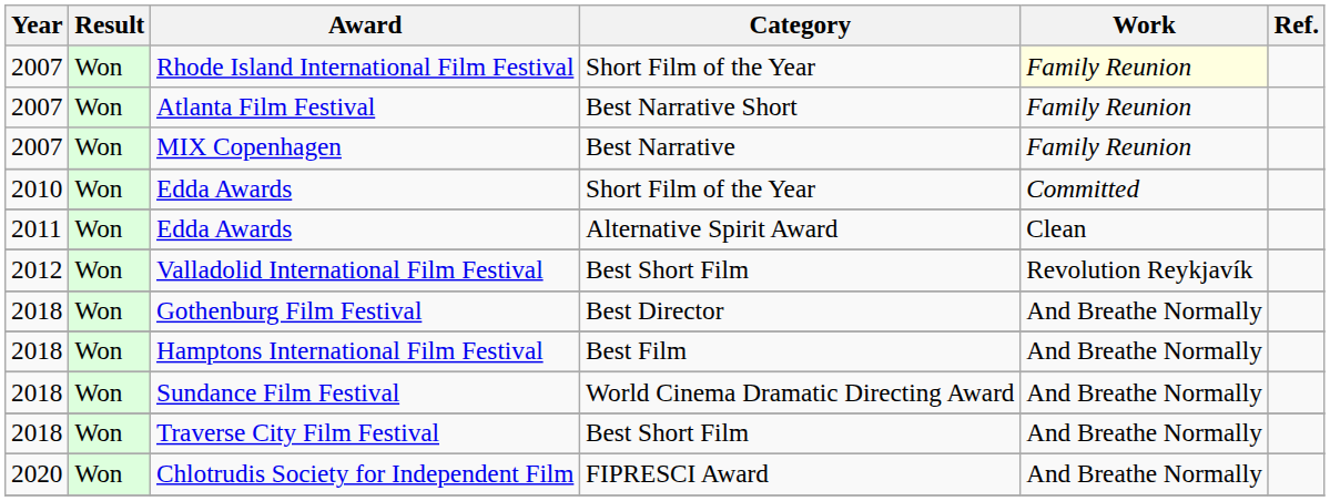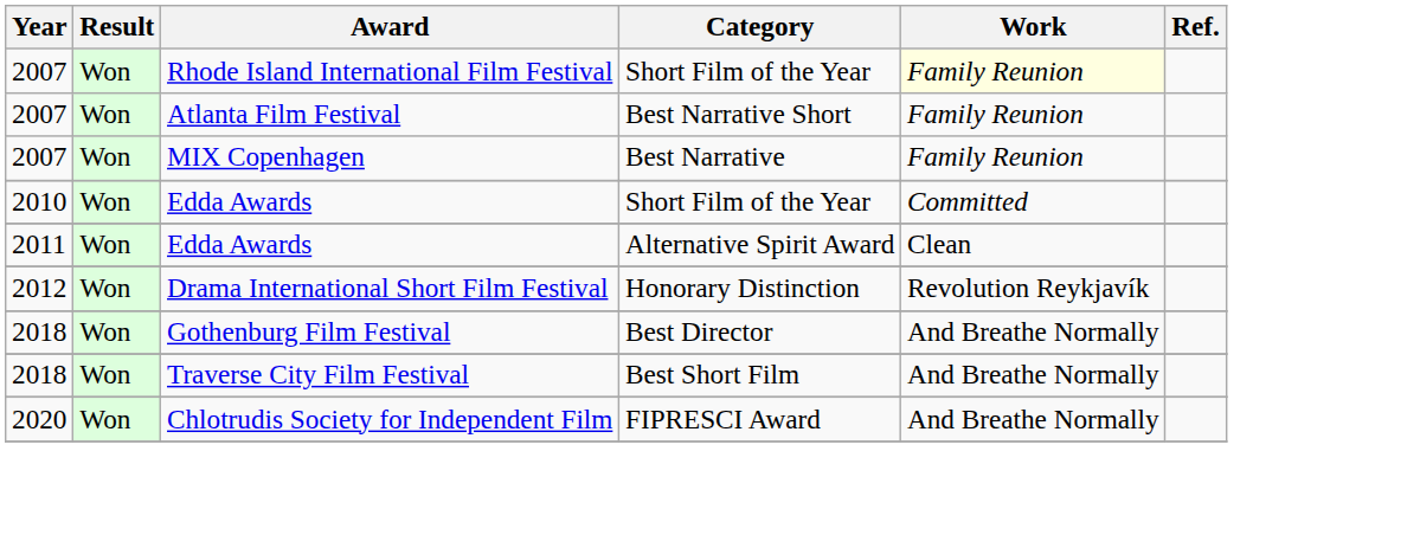 <table class="wikitable">
 <tr>
 <th>Year</th>
 <th>Result</th>
 <th>Award</th>
 <th>Category</th>
 <th>Work</th>
 <th>Ref.</th>
 </tr>
 <tr>
 <td>2007</td>
 <td style="background: #ddffdd">Won</td>
 <td><a href='#'>Rhode Island International Film Festival</a></td>
 <td>Short Film of the Year</td>
 <td style="background: lightyellow;"><em>Family Reunion</em></td>
 <td></td>
 </tr>
 <tr>
 <td rowspan="1">2007</td>
 <td style="background: #ddffdd">Won</td>
 <td><a href='#'>Atlanta Film Festival</a></td>
 <td>Best Narrative Short</td>
 <td><em>Family Reunion</em></td>
 <td></td>
 </tr>
 <tr>
 <td rowspan="1">2007</td>
 <td style="background: #ddffdd">Won</td>
 <td><a href='#'>MIX Copenhagen</a></td>
 <td>Best Narrative</td>
 <td><em>Family Reunion</em></td>
 <td></td>
 </tr>
 <tr>
 </tr>
 <tr>
 <td rowspan="1">2010</td>
 <td style="background: #ddffdd">Won</td>
 <td><a href='#'>Edda Awards</a></td>
 <td>Short Film of the Year</td>
 <td><em>Committed</em></td>
 <td></td>
 </tr>
 <tr>
 </tr>
 <tr>
 <td rowspan="1">2011</td>
 <td style="background: #ddffdd">Won</td>
 <td><a href='#'>Edda Awards</a></td>
 <td>Alternative Spirit Award</td>
 <td>Clean</td>
 <td></td>
 </tr>
 <tr>
 </tr>
 <tr>
+<td rowspan="1">2012</td>
+<td style="background: #ddffdd">Won</td>
+<td><a href='#'>Drama International Short Film Festival</a></td>
+<td>Honorary Distinction</td>
+<td>Revolution Reykjavík</td>
+<td></td>
 </tr>
 <tr>
-<td rowspan="1">2012</td>
-<td style="background: #ddffdd">Won</td>
-<td><a href='#'>Valladolid International Film Festival</a></td>
-<td>Best Short Film</td>
-<td>Revolution Reykjavík</td>
-<td></td>
 </tr>
 <tr>
 </tr>
 <tr>
 <td rowspan="1">2018</td>
 <td style="background: #ddffdd">Won</td>
 <td><a href='#'>Gothenburg Film Festival</a></td>
 <td>Best Director</td>
 <td>And Breathe Normally</td>
 <td></td>
 </tr>
 <tr>
 </tr>
 <tr>
-<td rowspan="1">2018</td>
-<td style="background: #ddffdd">Won</td>
-<td><a href='#'>Hamptons International Film Festival</a></td>
-<td>Best Film</td>
-<td>And Breathe Normally</td>
-<td></td>
-</tr>
-<tr>
-</tr>
-<tr>
-<td rowspan="1">2018</td>
-<td style="background: #ddffdd">Won</td>
-<td><a href='#'>Sundance Film Festival</a></td>
-<td>World Cinema Dramatic Directing Award</td>
-<td>And Breathe Normally</td>
-<td></td>
 </tr>
 <tr>
 </tr>
 <tr>
 <td rowspan="1">2018</td>
 <td style="background: #ddffdd">Won</td>
 <td><a href='#'>Traverse City Film Festival</a></td>
 <td>Best Short Film</td>
 <td>And Breathe Normally</td>
 <td></td>
 </tr>
 <tr>
 </tr>
 <tr>
 <td rowspan="1">2020</td>
 <td style="background: #ddffdd">Won</td>
 <td><a href='#'>Chlotrudis Society for Independent Film</a></td>
 <td>FIPRESCI Award</td>
 <td>And Breathe Normally</td>
 <td></td>
 </tr>
 <tr>
 </tr>
 </table>
